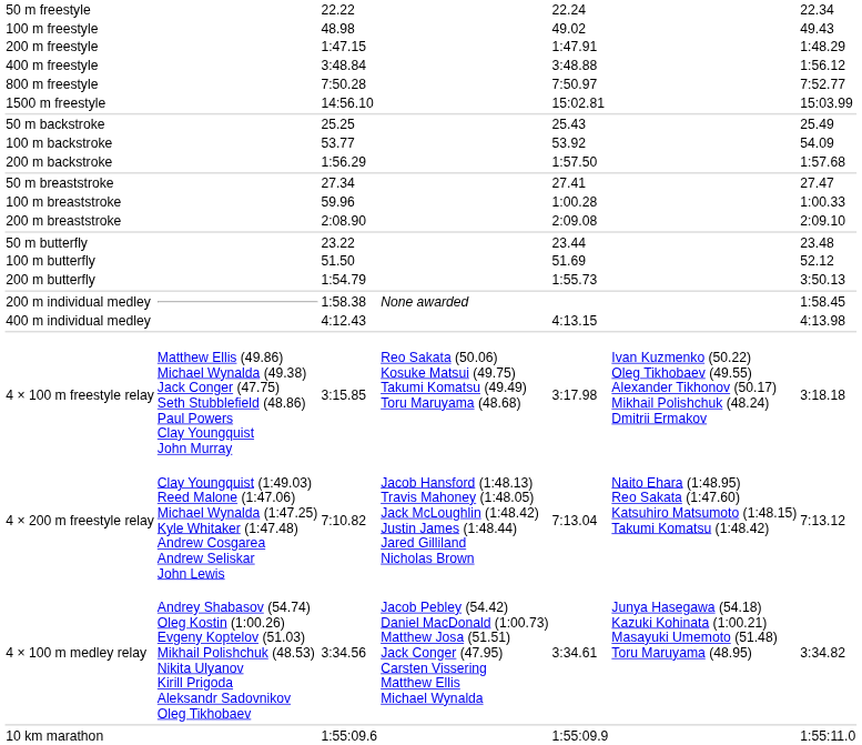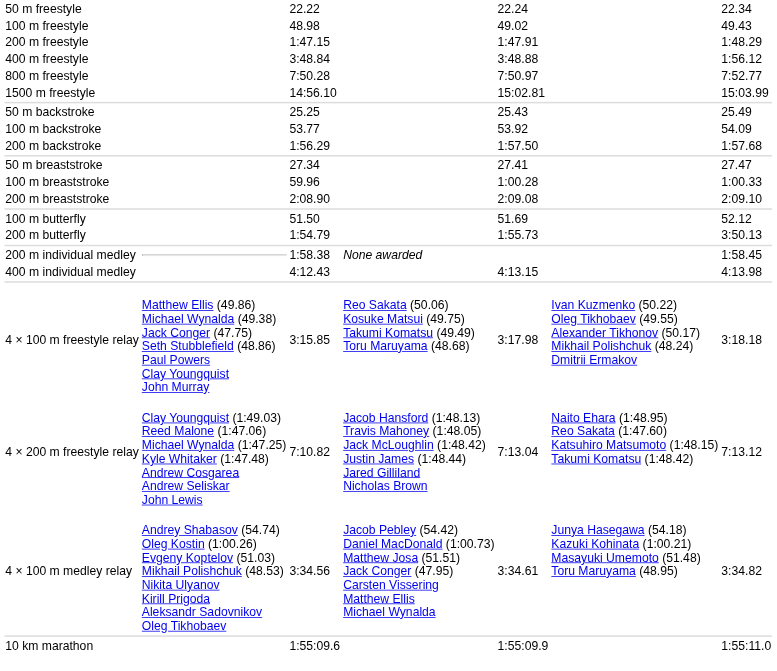 <table>
 <tr>
 <td>50 m freestyle<br></td>
 <td></td>
 <td>22.22</td>
 <td></td>
 <td>22.24</td>
 <td></td>
 <td>22.34</td>
 </tr>
 <tr>
 <td>100 m freestyle<br></td>
 <td></td>
 <td>48.98</td>
 <td></td>
 <td>49.02</td>
 <td></td>
 <td>49.43</td>
 </tr>
 <tr>
 <td>200 m freestyle<br></td>
 <td></td>
 <td>1:47.15</td>
 <td></td>
 <td>1:47.91</td>
 <td></td>
 <td>1:48.29</td>
 </tr>
 <tr>
 <td>400 m freestyle<br></td>
 <td></td>
 <td>3:48.84</td>
 <td></td>
 <td>3:48.88</td>
 <td></td>
 <td>1:56.12</td>
 </tr>
 <tr>
 <td>800 m freestyle<br></td>
 <td></td>
 <td>7:50.28</td>
 <td></td>
 <td>7:50.97</td>
 <td></td>
 <td>7:52.77</td>
 </tr>
 <tr>
 <td>1500 m freestyle<br></td>
 <td></td>
 <td>14:56.10</td>
 <td></td>
 <td>15:02.81</td>
 <td></td>
 <td>15:03.99</td>
 </tr>
 <tr bgcolor=#DDDDDD>
 <td colspan=7></td>
 </tr>
 <tr>
 <td>50 m backstroke<br></td>
 <td></td>
 <td>25.25</td>
 <td></td>
 <td>25.43</td>
 <td></td>
 <td>25.49</td>
 </tr>
 <tr>
 <td>100 m backstroke<br></td>
 <td></td>
 <td>53.77</td>
 <td></td>
 <td>53.92</td>
 <td></td>
 <td>54.09</td>
 </tr>
 <tr>
 <td>200 m backstroke<br></td>
 <td></td>
 <td>1:56.29</td>
 <td></td>
 <td>1:57.50</td>
 <td></td>
 <td>1:57.68</td>
 </tr>
 <tr bgcolor=#DDDDDD>
 <td colspan=7></td>
 </tr>
 <tr>
 <td>50 m breaststroke<br></td>
 <td></td>
 <td>27.34</td>
 <td></td>
 <td>27.41</td>
 <td></td>
 <td>27.47</td>
 </tr>
 <tr>
 <td>100 m breaststroke<br></td>
 <td></td>
 <td>59.96</td>
 <td></td>
 <td>1:00.28</td>
 <td></td>
 <td>1:00.33</td>
 </tr>
 <tr>
 <td>200 m breaststroke<br></td>
 <td></td>
 <td>2:08.90</td>
 <td></td>
 <td>2:09.08</td>
 <td></td>
 <td>2:09.10</td>
 </tr>
 <tr bgcolor=#DDDDDD>
 <td colspan=7></td>
 </tr>
 <tr>
-<td>50 m butterfly<br></td>
-<td></td>
-<td>23.22</td>
-<td></td>
-<td>23.44</td>
-<td></td>
-<td>23.48</td>
-</tr>
-<tr>
 <td>100 m butterfly<br></td>
 <td></td>
 <td>51.50</td>
 <td></td>
 <td>51.69</td>
 <td></td>
 <td>52.12</td>
 </tr>
 <tr>
 <td>200 m butterfly<br></td>
 <td></td>
 <td>1:54.79</td>
 <td></td>
 <td>1:55.73</td>
 <td></td>
 <td>3:50.13</td>
 </tr>
 <tr bgcolor=#DDDDDD>
 <td colspan=7></td>
 </tr>
 <tr>
 <td>200 m individual medley<br></td>
 <td><hr></td>
 <td>1:58.38</td>
 <td colspan=2><em>None awarded</em></td>
 <td></td>
 <td>1:58.45</td>
 </tr>
 <tr>
 <td>400 m individual medley<br></td>
 <td></td>
 <td>4:12.43</td>
 <td></td>
 <td>4:13.15</td>
 <td></td>
 <td>4:13.98</td>
 </tr>
 <tr bgcolor=#DDDDDD>
 <td colspan=7></td>
 </tr>
 <tr>
 <td>4 × 100 m freestyle relay<br></td>
 <td><br><a href='#'>Matthew Ellis</a> (49.86)<br><a href='#'>Michael Wynalda</a> (49.38)<br><a href='#'>Jack Conger</a> (47.75)<br><a href='#'>Seth Stubblefield</a> (48.86)<br><a href='#'>Paul Powers</a><br><a href='#'>Clay Youngquist</a><br><a href='#'>John Murray</a></td>
 <td>3:15.85</td>
 <td valign=top><br><a href='#'>Reo Sakata</a> (50.06)<br><a href='#'>Kosuke Matsui</a> (49.75)<br><a href='#'>Takumi Komatsu</a> (49.49)<br><a href='#'>Toru Maruyama</a> (48.68)</td>
 <td>3:17.98</td>
 <td valign=top><br><a href='#'>Ivan Kuzmenko</a> (50.22)<br><a href='#'>Oleg Tikhobaev</a> (49.55)<br><a href='#'>Alexander Tikhonov</a> (50.17)<br><a href='#'>Mikhail Polishchuk</a> (48.24)<br><a href='#'>Dmitrii Ermakov</a></td>
 <td>3:18.18</td>
 </tr>
 <tr>
 <td>4 × 200 m freestyle relay<br></td>
 <td><br><a href='#'>Clay Youngquist</a> (1:49.03)<br><a href='#'>Reed Malone</a> (1:47.06)<br><a href='#'>Michael Wynalda</a> (1:47.25)<br><a href='#'>Kyle Whitaker</a> (1:47.48)<br><a href='#'>Andrew Cosgarea</a><br><a href='#'>Andrew Seliskar</a><br><a href='#'>John Lewis</a></td>
 <td>7:10.82</td>
 <td valign=top><br><a href='#'>Jacob Hansford</a> (1:48.13)<br><a href='#'>Travis Mahoney</a> (1:48.05)<br><a href='#'>Jack McLoughlin</a> (1:48.42)<br><a href='#'>Justin James</a> (1:48.44)<br><a href='#'>Jared Gilliland</a><br><a href='#'>Nicholas Brown</a></td>
 <td>7:13.04</td>
 <td valign=top><br><a href='#'>Naito Ehara</a> (1:48.95)<br><a href='#'>Reo Sakata</a> (1:47.60)<br><a href='#'>Katsuhiro Matsumoto</a> (1:48.15)<br><a href='#'>Takumi Komatsu</a> (1:48.42)</td>
 <td>7:13.12</td>
 </tr>
 <tr>
 <td>4 × 100 m medley relay<br></td>
 <td><br><a href='#'>Andrey Shabasov</a> (54.74)<br><a href='#'>Oleg Kostin</a> (1:00.26)<br><a href='#'>Evgeny Koptelov</a> (51.03)<br><a href='#'>Mikhail Polishchuk</a> (48.53)<br><a href='#'>Nikita Ulyanov</a><br><a href='#'>Kirill Prigoda</a><br><a href='#'>Aleksandr Sadovnikov</a><br><a href='#'>Oleg Tikhobaev</a></td>
 <td>3:34.56</td>
 <td valign=top><br><a href='#'>Jacob Pebley</a> (54.42)<br><a href='#'>Daniel MacDonald</a> (1:00.73)<br><a href='#'>Matthew Josa</a> (51.51)<br><a href='#'>Jack Conger</a> (47.95)<br><a href='#'>Carsten Vissering</a><br><a href='#'>Matthew Ellis</a><br><a href='#'>Michael Wynalda</a></td>
 <td>3:34.61</td>
 <td valign=top><br><a href='#'>Junya Hasegawa</a> (54.18)<br><a href='#'>Kazuki Kohinata</a> (1:00.21)<br><a href='#'>Masayuki Umemoto</a> (51.48)<br><a href='#'>Toru Maruyama</a> (48.95)</td>
 <td>3:34.82</td>
 </tr>
 <tr bgcolor=#DDDDDD>
 <td colspan=7></td>
 </tr>
 <tr>
 <td>10 km marathon<br></td>
 <td></td>
 <td>1:55:09.6</td>
 <td></td>
 <td>1:55:09.9</td>
 <td></td>
 <td>1:55:11.0</td>
 </tr>
 </table>
